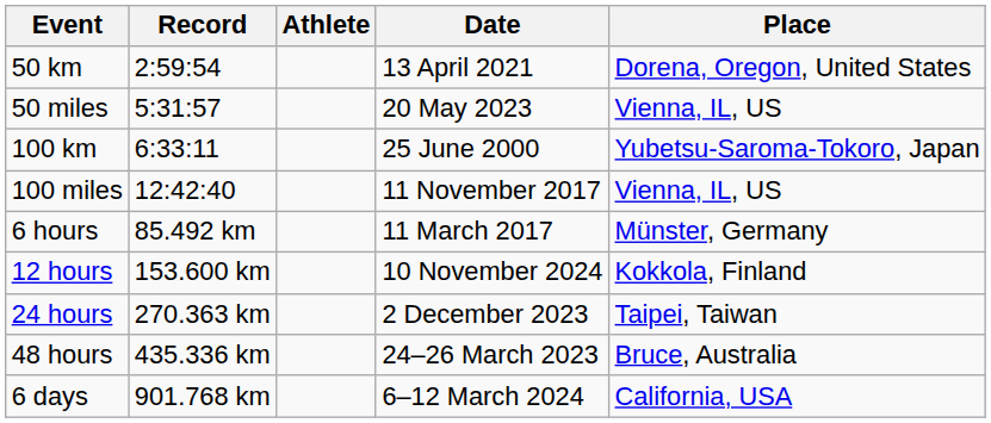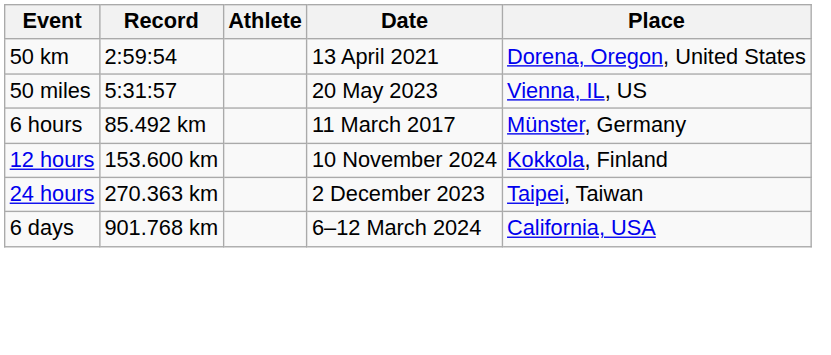 <table class="wikitable">
 <tr>
 <th>Event</th>
 <th>Record</th>
 <th>Athlete</th>
 <th>Date</th>
 <th>Place</th>
 </tr>
 <tr>
 <td>50 km</td>
 <td>2:59:54</td>
 <td></td>
 <td>13 April 2021</td>
 <td> <a href='#'>Dorena, Oregon</a>, United States</td>
 </tr>
 <tr>
 <td>50 miles</td>
 <td>5:31:57</td>
 <td></td>
 <td>20 May 2023</td>
-<td> <a href='#'>Vienna, IL</a>, US</td>
-</tr>
-<tr>
-<td>100 km</td>
-<td>6:33:11</td>
-<td></td>
-<td>25 June 2000</td>
-<td> <a href='#'>Yubetsu-Saroma-Tokoro</a>, Japan</td>
-</tr>
-<tr>
-<td>100 miles</td>
-<td>12:42:40</td>
-<td></td>
-<td>11 November 2017</td>
 <td> <a href='#'>Vienna, IL</a>, US</td>
 </tr>
 <tr>
 <td>6 hours</td>
 <td>85.492 km</td>
 <td></td>
 <td>11 March 2017</td>
 <td> <a href='#'>Münster</a>, Germany</td>
 </tr>
 <tr>
 <td><a href='#'>12 hours</a></td>
 <td>153.600 km</td>
 <td></td>
 <td>10 November 2024</td>
 <td> <a href='#'>Kokkola</a>, Finland</td>
 </tr>
 <tr>
 <td><a href='#'>24 hours</a></td>
 <td>270.363 km</td>
 <td></td>
 <td>2 December 2023</td>
 <td> <a href='#'>Taipei</a>, Taiwan</td>
 </tr>
 <tr>
-<td>48 hours</td>
-<td>435.336 km</td>
-<td></td>
-<td>24–26 March 2023</td>
-<td> <a href='#'>Bruce</a>, Australia</td>
-</tr>
-<tr>
 <td>6 days</td>
 <td>901.768 km</td>
 <td></td>
 <td>6–12 March 2024</td>
 <td> <a href='#'>California, USA</a></td>
 </tr>
 </table>
